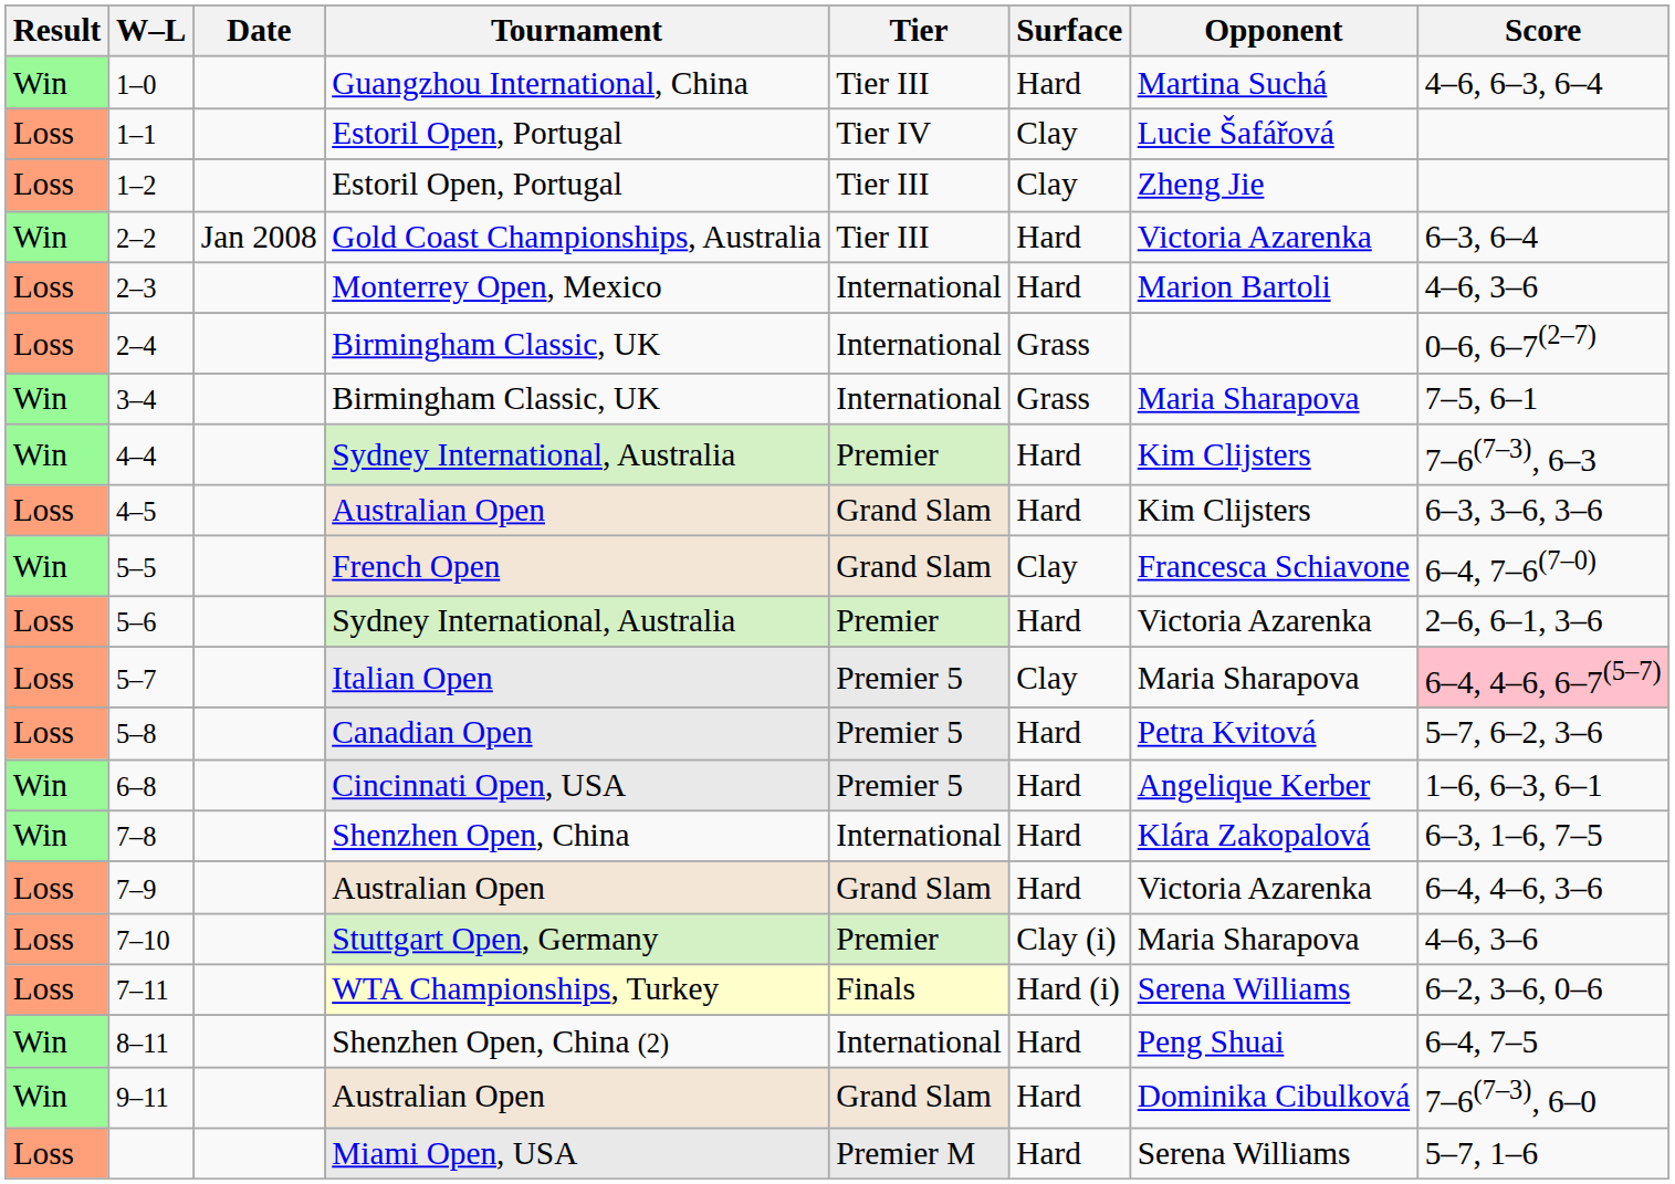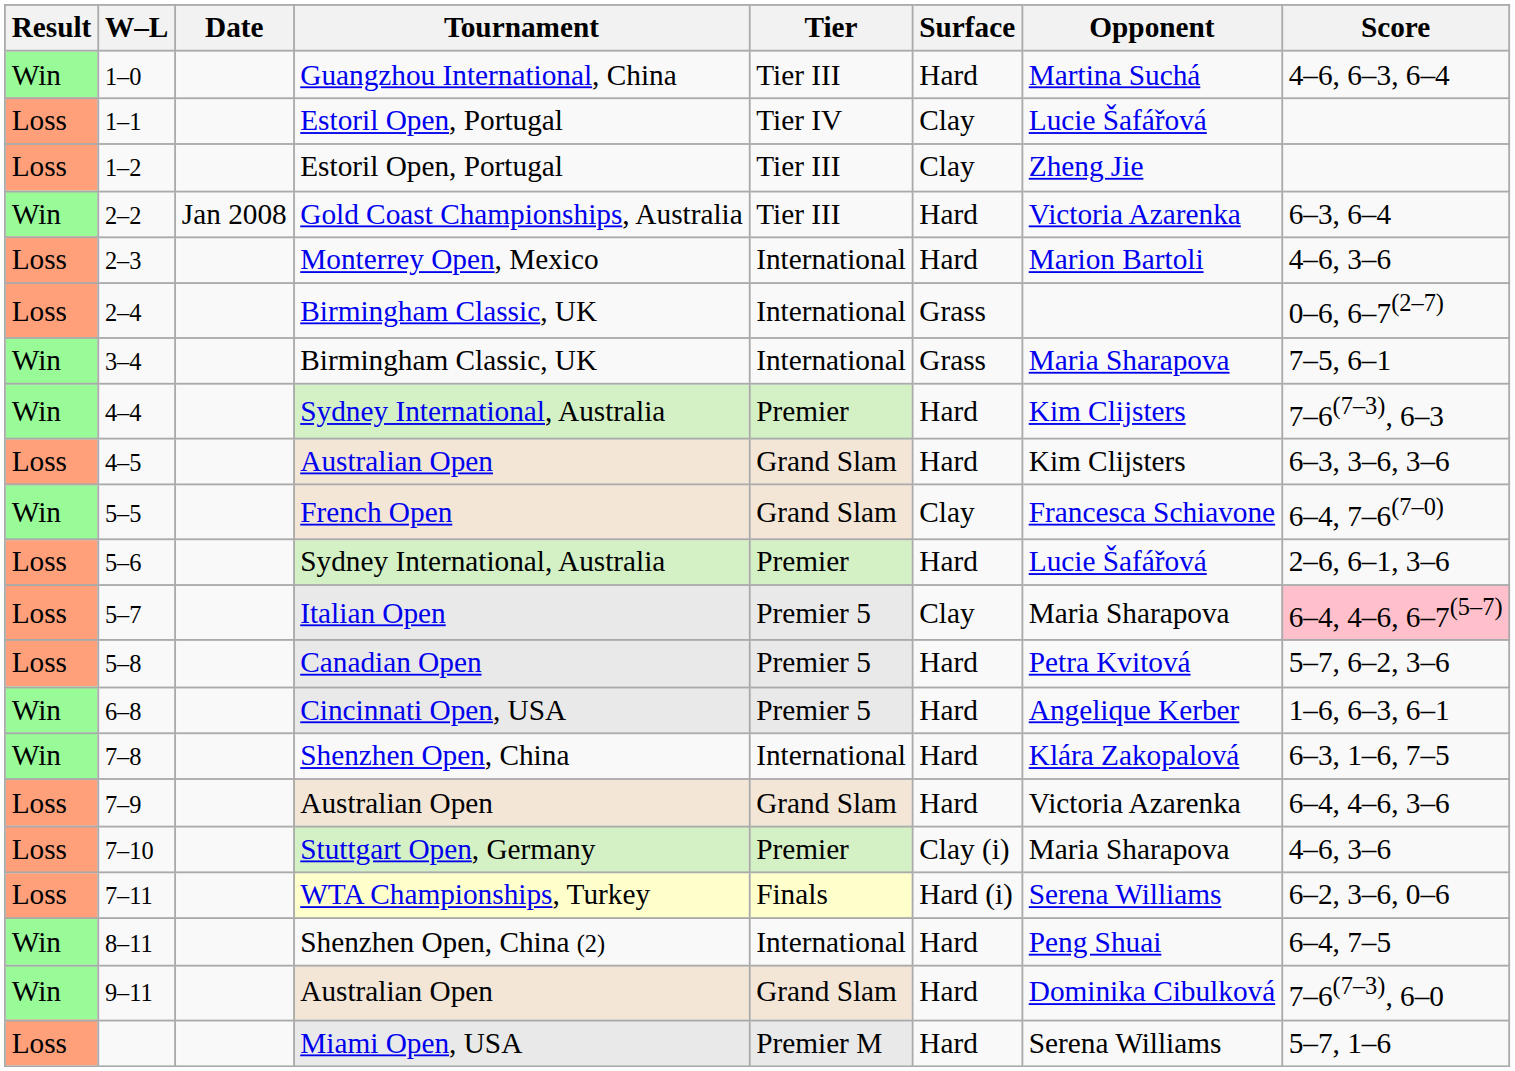 <table class="sortable wikitable">
 <tr>
 <th>Result</th>
 <th class="unsortable">W–L</th>
 <th>Date</th>
 <th>Tournament</th>
 <th>Tier</th>
 <th>Surface</th>
 <th>Opponent</th>
 <th class="unsortable">Score</th>
 </tr>
 <tr>
 <td bgcolor=98fb98>Win</td>
 <td><small>1–0</small></td>
 <td></td>
 <td><a href='#'>Guangzhou International</a>, China</td>
 <td>Tier III</td>
 <td>Hard</td>
 <td> <a href='#'>Martina Suchá</a></td>
 <td>4–6, 6–3, 6–4</td>
 </tr>
 <tr>
 <td bgcolor=ffa07a>Loss</td>
 <td><small>1–1</small></td>
 <td><a href='#'></a></td>
 <td><a href='#'>Estoril Open</a>, Portugal</td>
 <td>Tier IV</td>
 <td>Clay</td>
 <td> <a href='#'>Lucie Šafářová</a></td>
 <td></td>
 </tr>
 <tr>
 <td bgcolor=ffa07a>Loss</td>
 <td><small>1–2</small></td>
 <td></td>
 <td>Estoril Open, Portugal</td>
 <td>Tier III</td>
 <td>Clay</td>
 <td> <a href='#'>Zheng Jie</a></td>
 <td></td>
 </tr>
 <tr>
 <td bgcolor=98fb98>Win</td>
 <td><small>2–2</small></td>
 <td>Jan 2008</td>
 <td><a href='#'>Gold Coast Championships</a>, Australia</td>
 <td>Tier III</td>
 <td>Hard</td>
 <td> <a href='#'>Victoria Azarenka</a></td>
 <td>6–3, 6–4</td>
 </tr>
 <tr>
 <td bgcolor=ffa07a>Loss</td>
 <td><small>2–3</small></td>
 <td><a href='#'></a></td>
 <td><a href='#'>Monterrey Open</a>, Mexico</td>
 <td>International</td>
 <td>Hard</td>
 <td> <a href='#'>Marion Bartoli</a></td>
 <td>4–6, 3–6</td>
 </tr>
 <tr>
 <td bgcolor=ffa07a>Loss</td>
 <td><small>2–4</small></td>
 <td><a href='#'></a></td>
 <td><a href='#'>Birmingham Classic</a>, UK</td>
 <td>International</td>
 <td>Grass</td>
 <td></td>
 <td>0–6, 6–7<sup>(2–7)</sup></td>
 </tr>
 <tr>
 <td bgcolor=98fb98>Win</td>
 <td><small>3–4</small></td>
 <td><a href='#'></a></td>
 <td>Birmingham Classic, UK</td>
 <td>International</td>
 <td>Grass</td>
 <td> <a href='#'>Maria Sharapova</a></td>
 <td>7–5, 6–1</td>
 </tr>
 <tr>
 <td bgcolor=98fb98>Win</td>
 <td><small>4–4</small></td>
 <td><a href='#'></a></td>
 <td bgcolor=d4f1c5><a href='#'>Sydney International</a>, Australia</td>
 <td bgcolor=d4f1c5>Premier</td>
 <td>Hard</td>
 <td> <a href='#'>Kim Clijsters</a></td>
 <td>7–6<sup>(7–3)</sup>, 6–3</td>
 </tr>
 <tr>
 <td bgcolor=ffa07a>Loss</td>
 <td><small>4–5</small></td>
 <td><a href='#'></a></td>
 <td bgcolor=f3e6d7><a href='#'>Australian Open</a></td>
 <td bgcolor=f3e6d7>Grand Slam</td>
 <td>Hard</td>
 <td> Kim Clijsters</td>
 <td>6–3, 3–6, 3–6</td>
 </tr>
 <tr>
 <td bgcolor=98fb98>Win</td>
 <td><small>5–5</small></td>
 <td><a href='#'></a></td>
 <td bgcolor=f3e6d7><a href='#'>French Open</a></td>
 <td bgcolor=f3e6d7>Grand Slam</td>
 <td>Clay</td>
 <td> <a href='#'>Francesca Schiavone</a></td>
 <td>6–4, 7–6<sup>(7–0)</sup></td>
 </tr>
 <tr>
 <td bgcolor=ffa07a>Loss</td>
 <td><small>5–6</small></td>
 <td><a href='#'></a></td>
 <td bgcolor=d4f1c5>Sydney International, Australia</td>
 <td bgcolor=d4f1c5>Premier</td>
 <td>Hard</td>
-<td> Victoria Azarenka</td>
+<td> <a href='#'>Lucie Šafářová</a></td>
 <td>2–6, 6–1, 3–6</td>
 </tr>
 <tr>
 <td bgcolor=ffa07a>Loss</td>
 <td><small>5–7</small></td>
 <td><a href='#'></a></td>
 <td bgcolor=e9e9e9><a href='#'>Italian Open</a></td>
 <td bgcolor=e9e9e9>Premier 5</td>
 <td>Clay</td>
 <td> Maria Sharapova</td>
 <td style="background: pink;">6–4, 4–6, 6–7<sup>(5–7)</sup></td>
 </tr>
 <tr>
 <td bgcolor=ffa07a>Loss</td>
 <td><small>5–8</small></td>
 <td><a href='#'></a></td>
 <td bgcolor=e9e9e9><a href='#'>Canadian Open</a></td>
 <td bgcolor=e9e9e9>Premier 5</td>
 <td>Hard</td>
 <td> <a href='#'>Petra Kvitová</a></td>
 <td>5–7, 6–2, 3–6</td>
 </tr>
 <tr>
 <td bgcolor=98fb98>Win</td>
 <td><small>6–8</small></td>
 <td><a href='#'></a></td>
 <td bgcolor=e9e9e9><a href='#'>Cincinnati Open</a>, USA</td>
 <td bgcolor=e9e9e9>Premier 5</td>
 <td>Hard</td>
 <td> <a href='#'>Angelique Kerber</a></td>
 <td>1–6, 6–3, 6–1</td>
 </tr>
 <tr>
 <td bgcolor=98fb98>Win</td>
 <td><small>7–8</small></td>
 <td><a href='#'></a></td>
 <td><a href='#'>Shenzhen Open</a>, China</td>
 <td>International</td>
 <td>Hard</td>
 <td> <a href='#'>Klára Zakopalová</a></td>
 <td>6–3, 1–6, 7–5</td>
 </tr>
 <tr>
 <td bgcolor=ffa07a>Loss</td>
 <td><small>7–9</small></td>
 <td><a href='#'></a></td>
 <td bgcolor=f3e6d7>Australian Open</td>
 <td bgcolor=f3e6d7>Grand Slam</td>
 <td>Hard</td>
 <td> Victoria Azarenka</td>
 <td>6–4, 4–6, 3–6</td>
 </tr>
 <tr>
 <td bgcolor=ffa07a>Loss</td>
 <td><small>7–10</small></td>
 <td><a href='#'></a></td>
 <td bgcolor=d4f1c5><a href='#'>Stuttgart Open</a>, Germany</td>
 <td bgcolor=d4f1c5>Premier</td>
 <td>Clay (i)</td>
 <td> Maria Sharapova</td>
 <td>4–6, 3–6</td>
 </tr>
 <tr>
 <td bgcolor=ffa07a>Loss</td>
 <td><small>7–11</small></td>
 <td><a href='#'></a></td>
 <td style="background:#ffc;"><a href='#'>WTA Championships</a>, Turkey</td>
 <td style="background:#ffc;">Finals</td>
 <td>Hard (i)</td>
 <td> <a href='#'>Serena Williams</a></td>
 <td>6–2, 3–6, 0–6</td>
 </tr>
 <tr>
 <td bgcolor=98fb98>Win</td>
 <td><small>8–11</small></td>
 <td><a href='#'></a></td>
 <td>Shenzhen Open, China <small>(2)</small></td>
 <td>International</td>
 <td>Hard</td>
 <td> <a href='#'>Peng Shuai</a></td>
 <td>6–4, 7–5</td>
 </tr>
 <tr>
 <td bgcolor=98fb98>Win</td>
 <td><small>9–11</small></td>
 <td><a href='#'></a></td>
 <td bgcolor=f3e6d7>Australian Open</td>
 <td bgcolor=f3e6d7>Grand Slam</td>
 <td>Hard</td>
 <td> <a href='#'>Dominika Cibulková</a></td>
 <td>7–6<sup>(7–3)</sup>, 6–0</td>
 </tr>
 <tr>
 <td bgcolor=ffa07a>Loss</td>
 <td></td>
 <td><a href='#'></a></td>
 <td bgcolor=e9e9e9><a href='#'>Miami Open</a>, USA</td>
 <td bgcolor=e9e9e9>Premier M</td>
 <td>Hard</td>
 <td> Serena Williams</td>
 <td>5–7, 1–6</td>
 </tr>
 </table>
